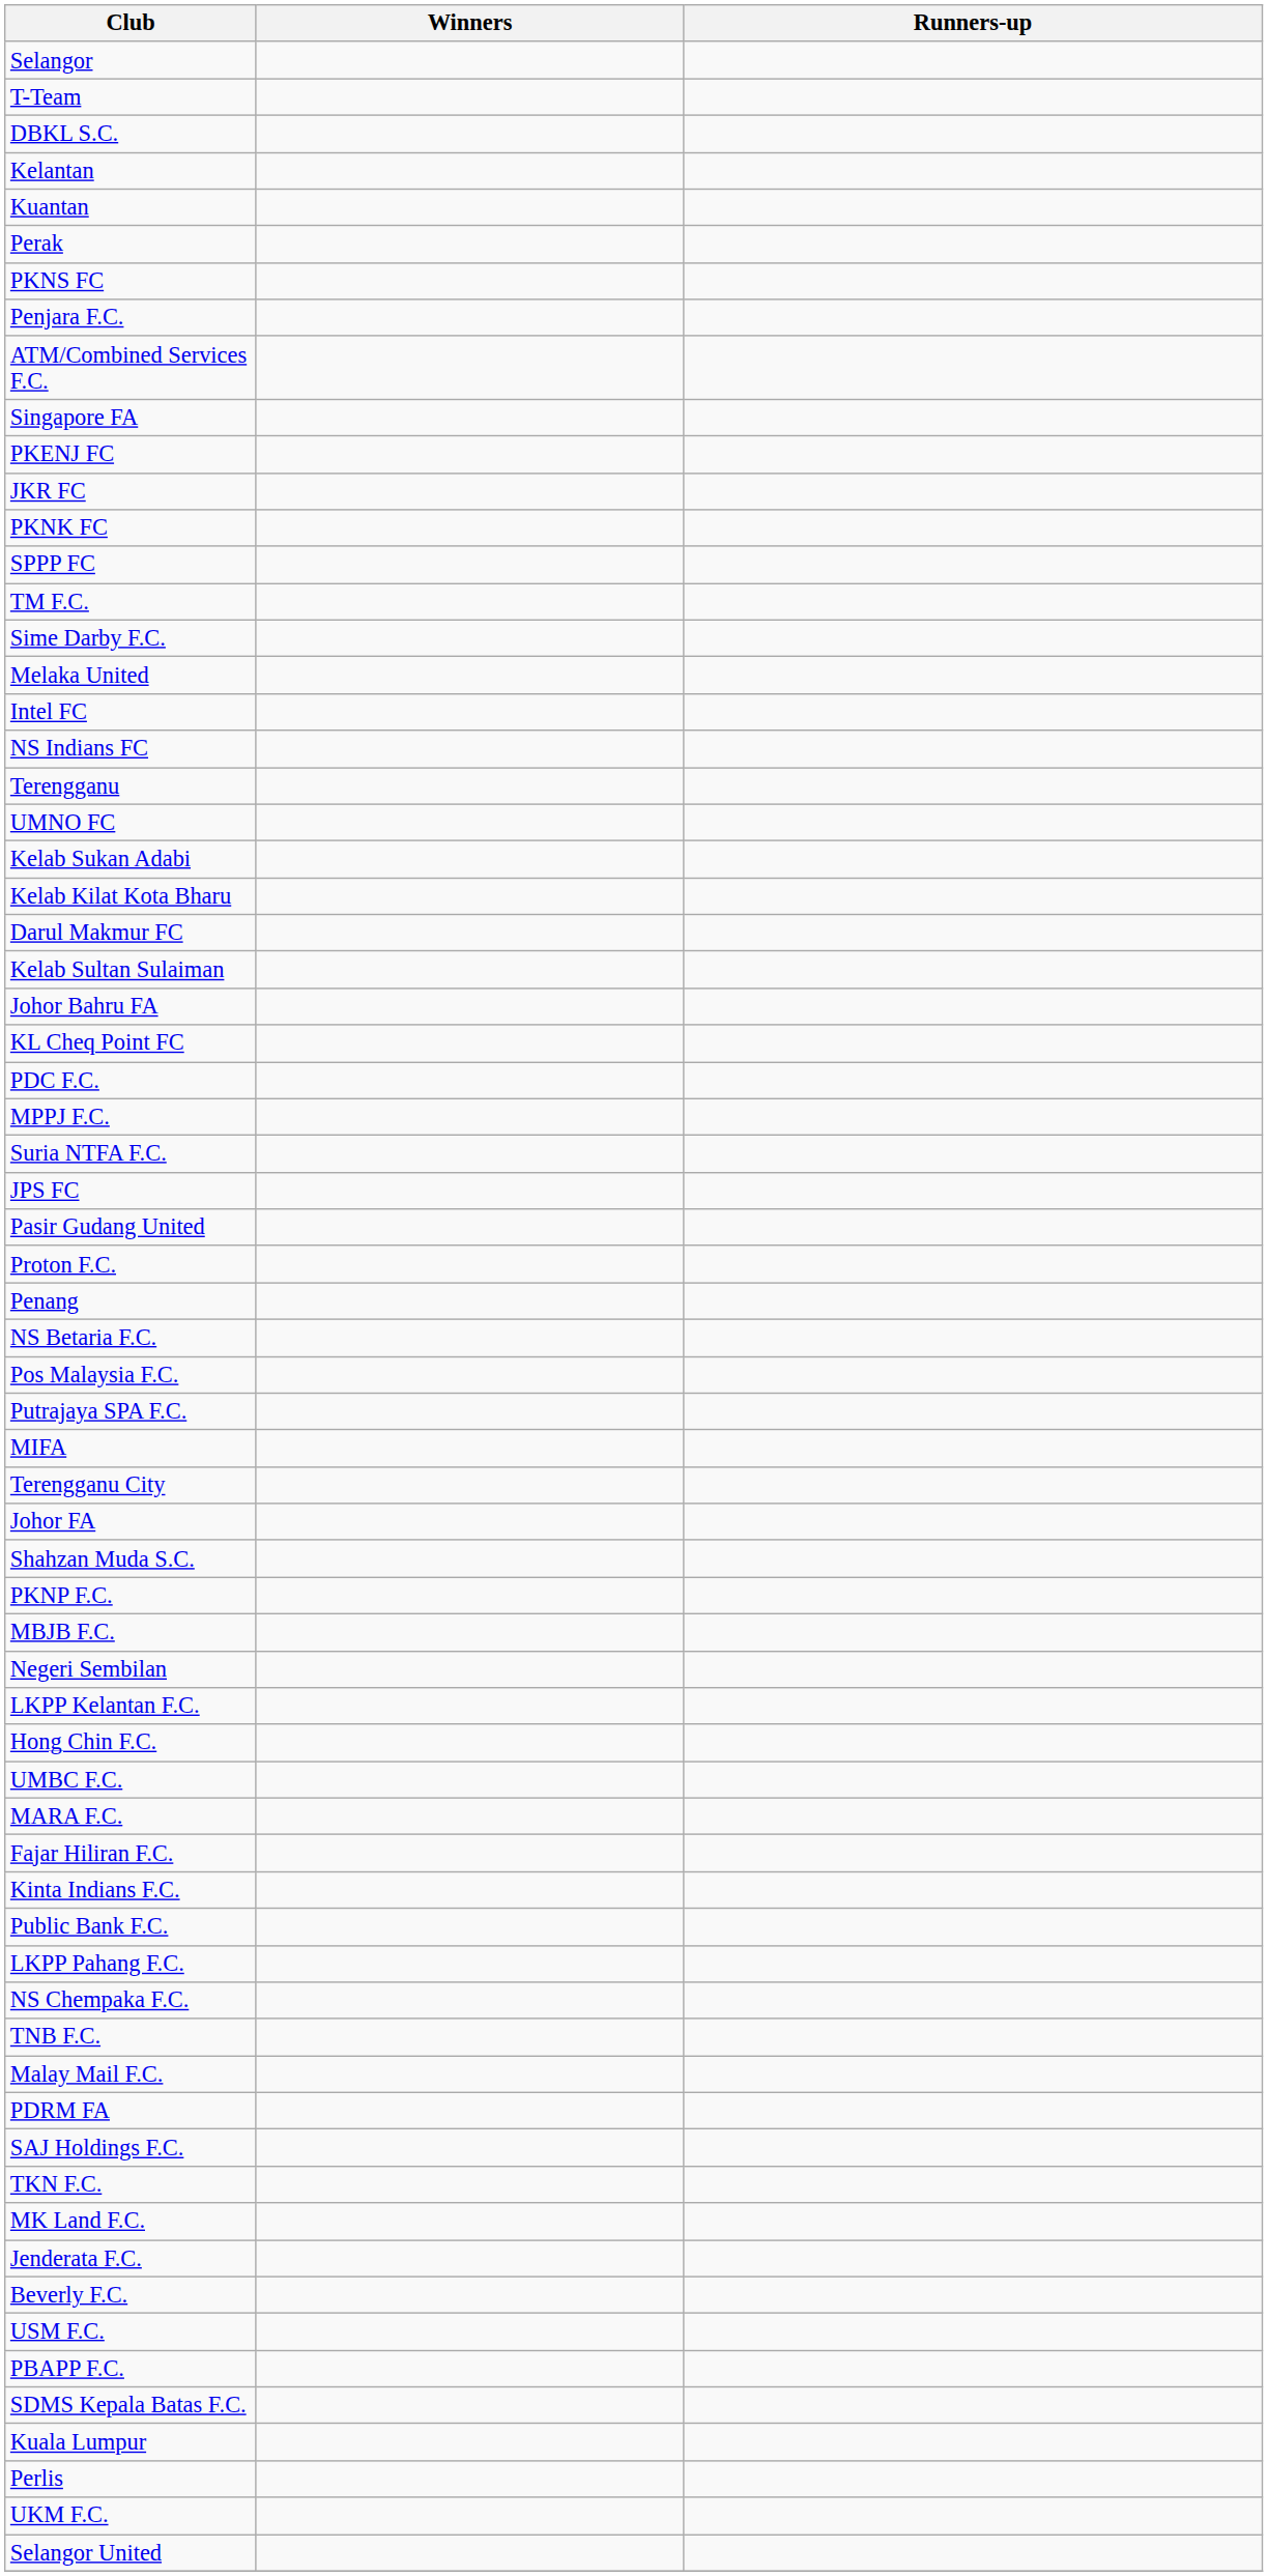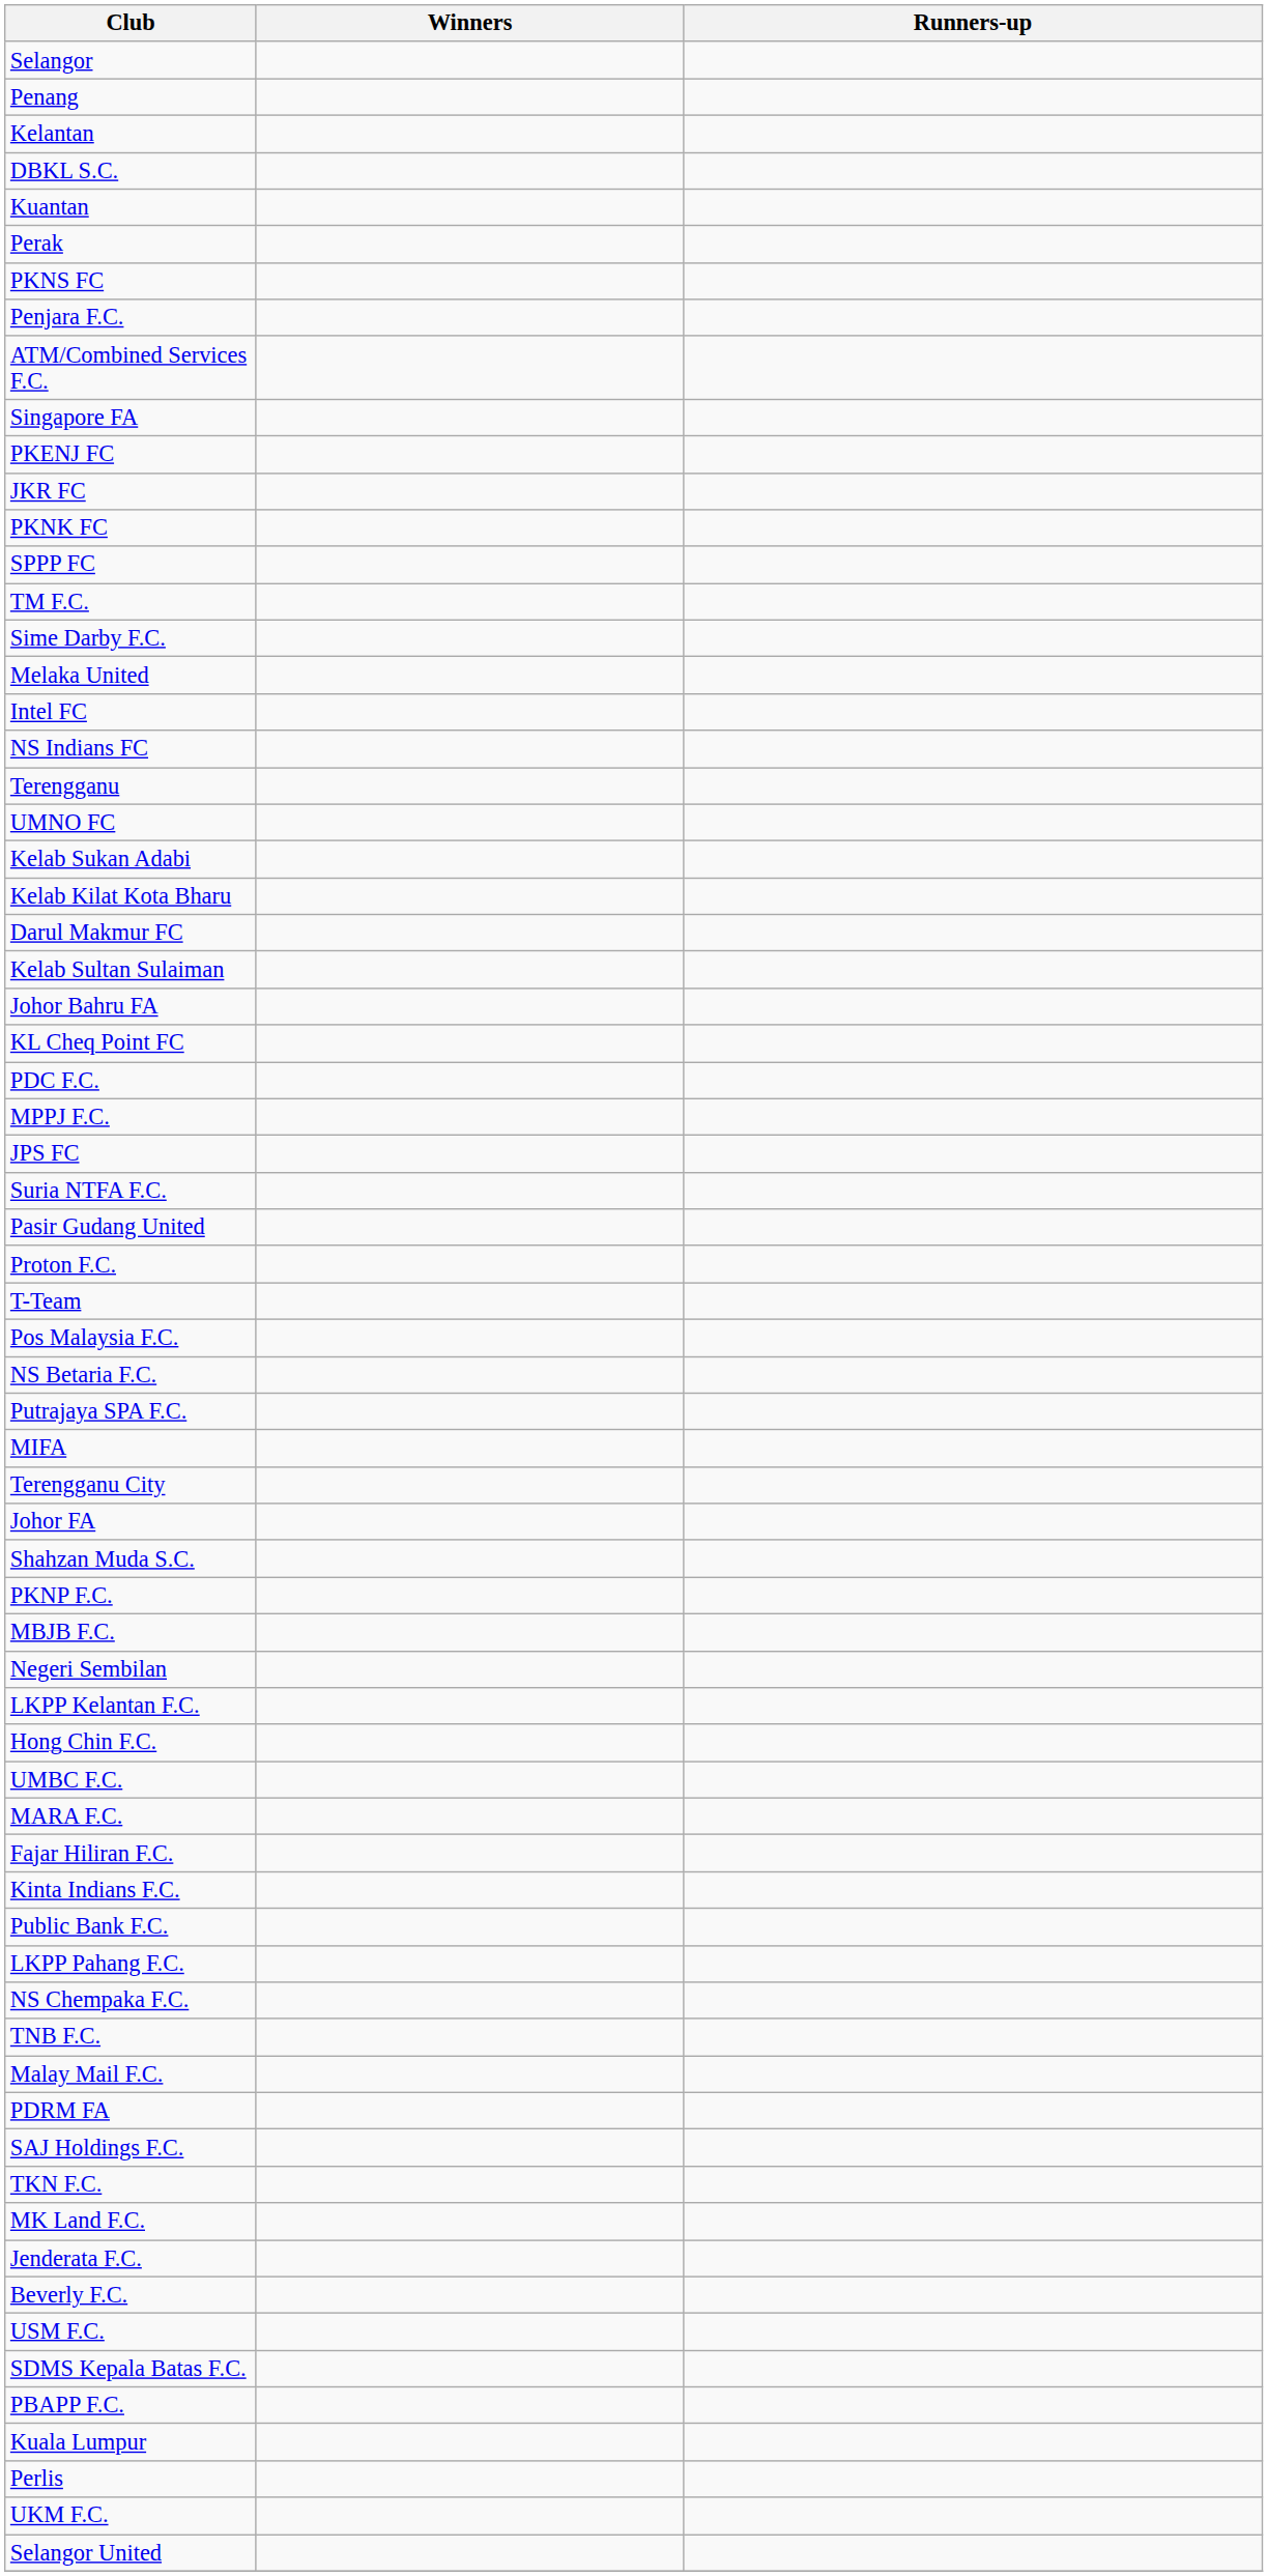 <table class="wikitable">
 <tr>
 <th style="width:20%;">Club</th>
 <th>Winners</th>
 <th>Runners-up</th>
 </tr>
 <tr>
 <td> <a href='#'>Selangor</a></td>
 <td></td>
 <td></td>
 </tr>
 <tr>
-<td> <a href='#'>T-Team</a></td>
+<td> <a href='#'>Penang</a></td>
+<td></td>
+<td></td>
+</tr>
+<tr>
+<td> <a href='#'>Kelantan</a></td>
 <td></td>
 <td></td>
 </tr>
 <tr>
 <td> <a href='#'>DBKL S.C.</a></td>
-<td></td>
-<td></td>
-</tr>
-<tr>
-<td> <a href='#'>Kelantan</a></td>
 <td></td>
 <td></td>
 </tr>
 <tr>
 <td> <a href='#'>Kuantan</a></td>
 <td></td>
 <td></td>
 </tr>
 <tr>
 <td> <a href='#'>Perak</a></td>
 <td></td>
 <td></td>
 </tr>
 <tr>
 <td> <a href='#'>PKNS FC</a></td>
 <td></td>
 <td></td>
 </tr>
 <tr>
 <td> <a href='#'>Penjara F.C.</a></td>
 <td></td>
 <td></td>
 </tr>
 <tr>
 <td> <a href='#'>ATM/Combined Services F.C.</a></td>
 <td></td>
 <td></td>
 </tr>
 <tr>
 <td> <a href='#'>Singapore FA</a></td>
 <td></td>
 <td></td>
 </tr>
 <tr>
 <td> <a href='#'>PKENJ FC</a></td>
 <td></td>
 <td></td>
 </tr>
 <tr>
 <td> <a href='#'>JKR FC</a></td>
 <td></td>
 <td></td>
 </tr>
 <tr>
 <td> <a href='#'>PKNK FC</a></td>
 <td></td>
 <td></td>
 </tr>
 <tr>
 <td> <a href='#'>SPPP FC</a></td>
 <td></td>
 <td></td>
 </tr>
 <tr>
 <td> <a href='#'>TM F.C.</a></td>
 <td></td>
 <td></td>
 </tr>
 <tr>
 <td> <a href='#'>Sime Darby F.C.</a></td>
 <td></td>
 <td></td>
 </tr>
 <tr>
 <td> <a href='#'>Melaka United</a></td>
 <td></td>
 <td></td>
 </tr>
 <tr>
 <td> <a href='#'>Intel FC</a></td>
 <td></td>
 <td></td>
 </tr>
 <tr>
 <td> <a href='#'>NS Indians FC</a></td>
 <td></td>
 <td></td>
 </tr>
 <tr>
 <td> <a href='#'>Terengganu</a></td>
 <td></td>
 <td></td>
 </tr>
 <tr>
 <td> <a href='#'>UMNO FC</a></td>
 <td></td>
 <td></td>
 </tr>
 <tr>
 <td> <a href='#'>Kelab Sukan Adabi</a></td>
 <td></td>
 <td></td>
 </tr>
 <tr>
 <td> <a href='#'>Kelab Kilat Kota Bharu</a></td>
 <td></td>
 <td></td>
 </tr>
 <tr>
 <td> <a href='#'>Darul Makmur FC</a></td>
 <td></td>
 <td></td>
 </tr>
 <tr>
 <td> <a href='#'>Kelab Sultan Sulaiman</a></td>
 <td></td>
 <td></td>
 </tr>
 <tr>
 <td> <a href='#'>Johor Bahru FA</a></td>
 <td></td>
 <td></td>
 </tr>
 <tr>
 <td> <a href='#'>KL Cheq Point FC</a></td>
 <td></td>
 <td></td>
 </tr>
 <tr>
 <td> <a href='#'>PDC F.C.</a></td>
 <td></td>
 <td></td>
 </tr>
 <tr>
 <td> <a href='#'>MPPJ F.C.</a></td>
 <td></td>
 <td></td>
 </tr>
 <tr>
-<td> <a href='#'>Suria NTFA F.C.</a></td>
+<td> <a href='#'>JPS FC</a></td>
 <td></td>
 <td></td>
 </tr>
 <tr>
-<td> <a href='#'>JPS FC</a></td>
+<td> <a href='#'>Suria NTFA F.C.</a></td>
 <td></td>
 <td></td>
 </tr>
 <tr>
 <td> <a href='#'>Pasir Gudang United</a></td>
 <td></td>
 <td></td>
 </tr>
 <tr>
 <td> <a href='#'>Proton F.C.</a></td>
 <td></td>
 <td></td>
 </tr>
 <tr>
-<td> <a href='#'>Penang</a></td>
+<td> <a href='#'>T-Team</a></td>
+<td></td>
+<td></td>
+</tr>
+<tr>
+<td> <a href='#'>Pos Malaysia F.C.</a></td>
 <td></td>
 <td></td>
 </tr>
 <tr>
 <td> <a href='#'>NS Betaria F.C.</a></td>
-<td></td>
-<td></td>
-</tr>
-<tr>
-<td> <a href='#'>Pos Malaysia F.C.</a></td>
 <td></td>
 <td></td>
 </tr>
 <tr>
 <td> <a href='#'>Putrajaya SPA F.C.</a></td>
 <td></td>
 <td></td>
 </tr>
 <tr>
 <td> <a href='#'>MIFA</a></td>
 <td></td>
 <td></td>
 </tr>
 <tr>
 <td> <a href='#'>Terengganu City</a></td>
 <td></td>
 <td></td>
 </tr>
 <tr>
 <td> <a href='#'>Johor FA</a></td>
 <td></td>
 <td></td>
 </tr>
 <tr>
 <td> <a href='#'>Shahzan Muda S.C.</a></td>
 <td></td>
 <td></td>
 </tr>
 <tr>
 <td> <a href='#'>PKNP F.C.</a></td>
 <td></td>
 <td></td>
 </tr>
 <tr>
 <td> <a href='#'>MBJB F.C.</a></td>
 <td></td>
 <td></td>
 </tr>
 <tr>
 <td> <a href='#'>Negeri Sembilan</a></td>
 <td></td>
 <td></td>
 </tr>
 <tr>
 <td> <a href='#'>LKPP Kelantan F.C.</a></td>
 <td></td>
 <td></td>
 </tr>
 <tr>
 <td> <a href='#'>Hong Chin F.C.</a></td>
 <td></td>
 <td></td>
 </tr>
 <tr>
 <td> <a href='#'>UMBC F.C.</a></td>
 <td></td>
 <td></td>
 </tr>
 <tr>
 <td> <a href='#'>MARA F.C.</a></td>
 <td></td>
 <td></td>
 </tr>
 <tr>
 <td> <a href='#'>Fajar Hiliran F.C.</a></td>
 <td></td>
 <td></td>
 </tr>
 <tr>
 <td> <a href='#'>Kinta Indians F.C.</a></td>
 <td></td>
 <td></td>
 </tr>
 <tr>
 <td> <a href='#'>Public Bank F.C.</a></td>
 <td></td>
 <td></td>
 </tr>
 <tr>
 <td> <a href='#'>LKPP Pahang F.C.</a></td>
 <td></td>
 <td></td>
 </tr>
 <tr>
 <td> <a href='#'>NS Chempaka F.C.</a></td>
 <td></td>
 <td></td>
 </tr>
 <tr>
 <td> <a href='#'>TNB F.C.</a></td>
 <td></td>
 <td></td>
 </tr>
 <tr>
 <td> <a href='#'>Malay Mail F.C.</a></td>
 <td></td>
 <td></td>
 </tr>
 <tr>
 <td> <a href='#'>PDRM FA</a></td>
 <td></td>
 <td></td>
 </tr>
 <tr>
 <td> <a href='#'>SAJ Holdings F.C.</a></td>
 <td></td>
 <td></td>
 </tr>
 <tr>
 <td> <a href='#'>TKN F.C.</a></td>
 <td></td>
 <td></td>
 </tr>
 <tr>
 <td> <a href='#'>MK Land F.C.</a></td>
 <td></td>
 <td></td>
 </tr>
 <tr>
 <td> <a href='#'>Jenderata F.C.</a></td>
 <td></td>
 <td></td>
 </tr>
 <tr>
 <td> <a href='#'>Beverly F.C.</a></td>
 <td></td>
 <td></td>
 </tr>
 <tr>
 <td> <a href='#'>USM F.C.</a></td>
 <td></td>
 <td></td>
 </tr>
 <tr>
-<td> <a href='#'>PBAPP F.C.</a></td>
+<td> <a href='#'>SDMS Kepala Batas F.C.</a></td>
 <td></td>
 <td></td>
 </tr>
 <tr>
-<td> <a href='#'>SDMS Kepala Batas F.C.</a></td>
+<td> <a href='#'>PBAPP F.C.</a></td>
 <td></td>
 <td></td>
 </tr>
 <tr>
 <td> <a href='#'>Kuala Lumpur</a></td>
 <td></td>
 <td></td>
 </tr>
 <tr>
 <td> <a href='#'>Perlis</a></td>
 <td></td>
 <td></td>
 </tr>
 <tr>
 <td> <a href='#'>UKM F.C.</a></td>
 <td></td>
 <td></td>
 </tr>
 <tr>
 <td> <a href='#'>Selangor United</a></td>
 <td></td>
 <td></td>
 </tr>
 <tr>
 </tr>
 </table>
